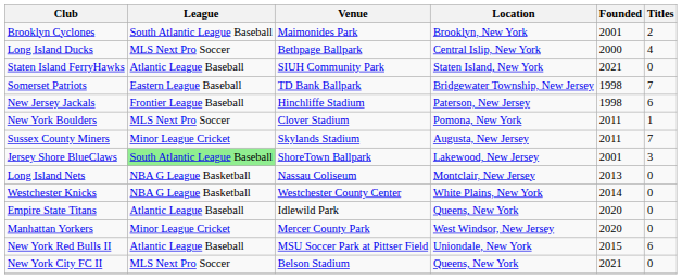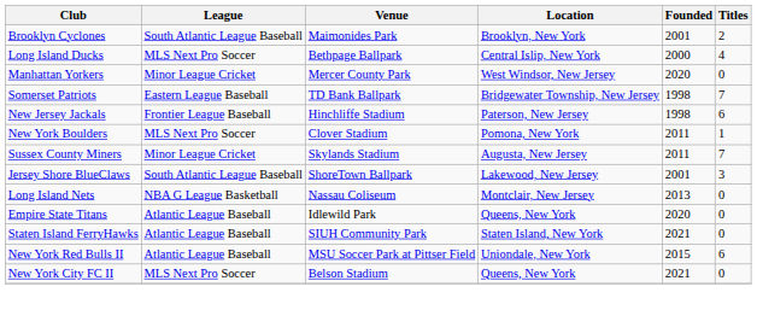 <table class="wikitable sortable">
 <tr>
 <th scope="col">Club</th>
 <th scope="col">League</th>
 <th scope="col">Venue</th>
 <th scope="col">Location</th>
 <th scope="col">Founded</th>
 <th scope="col">Titles</th>
 </tr>
 <tr>
 <td><a href='#'>Brooklyn Cyclones</a></td>
 <td><a href='#'>South Atlantic League</a> Baseball</td>
 <td><a href='#'>Maimonides Park</a></td>
 <td><a href='#'>Brooklyn, New York</a></td>
 <td>2001</td>
 <td>2</td>
 </tr>
 <tr>
 <td><a href='#'>Long Island Ducks</a></td>
 <td><a href='#'>MLS Next Pro</a> Soccer</td>
 <td><a href='#'>Bethpage Ballpark</a></td>
 <td><a href='#'>Central Islip, New York</a></td>
 <td>2000</td>
 <td>4</td>
 </tr>
 <tr>
-<td><a href='#'>Staten Island FerryHawks</a></td>
-<td><a href='#'>Atlantic League</a> Baseball</td>
-<td><a href='#'>SIUH Community Park</a></td>
-<td><a href='#'>Staten Island, New York</a></td>
-<td>2021</td>
+<td><a href='#'>Manhattan Yorkers</a></td>
+<td><a href='#'>Minor League Cricket</a></td>
+<td><a href='#'>Mercer County Park</a></td>
+<td><a href='#'>West Windsor, New Jersey</a></td>
+<td>2020</td>
 <td>0</td>
 </tr>
 <tr>
 <td><a href='#'>Somerset Patriots</a></td>
 <td><a href='#'>Eastern League</a> Baseball</td>
 <td><a href='#'>TD Bank Ballpark</a></td>
 <td><a href='#'>Bridgewater Township, New Jersey</a></td>
 <td>1998</td>
 <td>7</td>
 </tr>
 <tr>
 <td><a href='#'>New Jersey Jackals</a></td>
 <td><a href='#'>Frontier League</a> Baseball</td>
 <td><a href='#'>Hinchliffe Stadium</a></td>
 <td><a href='#'>Paterson, New Jersey</a></td>
 <td>1998</td>
 <td>6</td>
 </tr>
 <tr>
 <td><a href='#'>New York Boulders</a></td>
 <td><a href='#'>MLS Next Pro</a> Soccer</td>
 <td><a href='#'>Clover Stadium</a></td>
 <td><a href='#'>Pomona, New York</a></td>
 <td>2011</td>
 <td>1</td>
 </tr>
 <tr>
 <td><a href='#'>Sussex County Miners</a></td>
 <td><a href='#'>Minor League Cricket</a></td>
 <td><a href='#'>Skylands Stadium</a></td>
 <td><a href='#'>Augusta, New Jersey</a></td>
 <td>2011</td>
 <td>7</td>
 </tr>
 <tr>
 <td><a href='#'>Jersey Shore BlueClaws</a></td>
-<td style="background: lightgreen;"><a href='#'>South Atlantic League</a> Baseball</td>
+<td><a href='#'>South Atlantic League</a> Baseball</td>
 <td><a href='#'>ShoreTown Ballpark</a></td>
 <td><a href='#'>Lakewood, New Jersey</a></td>
 <td>2001</td>
 <td>3</td>
 </tr>
 <tr>
 <td><a href='#'>Long Island Nets</a></td>
 <td><a href='#'>NBA G League</a> Basketball</td>
 <td><a href='#'>Nassau Coliseum</a></td>
 <td><a href='#'>Montclair, New Jersey</a></td>
 <td>2013</td>
 <td>0</td>
 </tr>
 <tr>
-<td><a href='#'>Westchester Knicks</a></td>
-<td><a href='#'>NBA G League</a> Basketball</td>
-<td><a href='#'>Westchester County Center</a></td>
-<td><a href='#'>White Plains, New York</a></td>
-<td>2014</td>
-<td>0</td>
-</tr>
-<tr>
 <td><a href='#'>Empire State Titans</a></td>
 <td><a href='#'>Atlantic League</a> Baseball</td>
 <td>Idlewild Park</td>
 <td><a href='#'>Queens, New York</a></td>
 <td>2020</td>
 <td>0</td>
 </tr>
 <tr>
-<td><a href='#'>Manhattan Yorkers</a></td>
-<td><a href='#'>Minor League Cricket</a></td>
-<td><a href='#'>Mercer County Park</a></td>
-<td><a href='#'>West Windsor, New Jersey</a></td>
-<td>2020</td>
+<td><a href='#'>Staten Island FerryHawks</a></td>
+<td><a href='#'>Atlantic League</a> Baseball</td>
+<td><a href='#'>SIUH Community Park</a></td>
+<td><a href='#'>Staten Island, New York</a></td>
+<td>2021</td>
 <td>0</td>
 </tr>
 <tr>
 <td><a href='#'>New York Red Bulls II</a></td>
 <td><a href='#'>Atlantic League</a> Baseball</td>
 <td><a href='#'>MSU Soccer Park at Pittser Field</a></td>
 <td><a href='#'>Uniondale, New York</a></td>
 <td>2015</td>
 <td>6</td>
 </tr>
 <tr>
 <td><a href='#'>New York City FC II</a></td>
 <td><a href='#'>MLS Next Pro</a> Soccer</td>
 <td><a href='#'>Belson Stadium</a></td>
 <td><a href='#'>Queens, New York</a></td>
 <td>2021</td>
 <td>0</td>
 </tr>
 <tr>
 </tr>
 </table>
